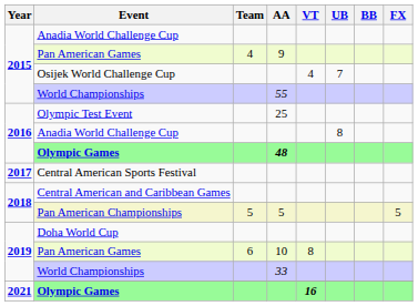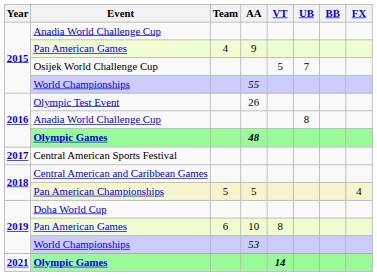 <table class="wikitable" style="text-align:center; font-size:95%;">
 <tr>
 <th align=center>Year</th>
 <th align=center>Event</th>
 <th style="width:30px;">Team</th>
 <th style="width:30px;">AA</th>
 <th style="width:30px;"><a href='#'>VT</a></th>
 <th style="width:30px;"><a href='#'>UB</a></th>
 <th style="width:30px;"><a href='#'>BB</a></th>
 <th style="width:30px;"><a href='#'>FX</a></th>
 </tr>
 <tr>
 <td rowspan="4"><strong><a href='#'>2015</a></strong></td>
 <td align=left><a href='#'>Anadia World Challenge Cup</a></td>
 <td></td>
 <td></td>
 <td></td>
 <td></td>
 <td></td>
 <td></td>
 </tr>
 <tr bgcolor=#f0fccf>
 <td align=left><a href='#'>Pan American Games</a></td>
 <td>4</td>
 <td>9</td>
 <td></td>
 <td></td>
 <td></td>
 <td></td>
 </tr>
 <tr>
 <td align=left>Osijek World Challenge Cup</td>
 <td></td>
 <td></td>
-<td>4</td>
+<td>5</td>
 <td>7</td>
 <td></td>
 <td></td>
 </tr>
 <tr bgcolor="#ccccff">
 <td align=left><a href='#'>World Championships</a></td>
 <td></td>
 <td><em>55</em></td>
 <td></td>
 <td></td>
 <td></td>
 <td></td>
 </tr>
 <tr>
 <td rowspan="3"><strong><a href='#'>2016</a></strong></td>
 <td align=left><a href='#'>Olympic Test Event</a></td>
 <td></td>
-<td>25</td>
+<td>26</td>
 <td></td>
 <td></td>
 <td></td>
 <td></td>
 </tr>
 <tr>
 <td align=left><a href='#'>Anadia World Challenge Cup</a></td>
 <td></td>
 <td></td>
 <td></td>
 <td>8</td>
 <td></td>
 <td></td>
 </tr>
 <tr bgcolor="#98fb98">
 <td align=left><strong><a href='#'>Olympic Games</a></strong></td>
 <td></td>
 <td><strong><em>48</em></strong></td>
 <td></td>
 <td></td>
 <td></td>
 <td></td>
 </tr>
 <tr>
 <td rowspan="1"><strong><a href='#'>2017</a></strong></td>
 <td align=left>Central American Sports Festival</td>
 <td></td>
 <td></td>
 <td></td>
 <td></td>
 <td></td>
 <td></td>
 </tr>
 <tr>
 <td rowspan="2"><strong><a href='#'>2018</a></strong></td>
 <td align=left><a href='#'>Central American and Caribbean Games</a></td>
 <td></td>
 <td></td>
 <td></td>
 <td></td>
 <td></td>
 <td></td>
 </tr>
 <tr bgcolor=#F5F6CE>
 <td align=left><a href='#'>Pan American Championships</a></td>
 <td>5</td>
 <td>5</td>
 <td></td>
 <td></td>
 <td></td>
-<td>5</td>
+<td>4</td>
 </tr>
 <tr>
 <td rowspan="3"><strong><a href='#'>2019</a></strong></td>
 <td align=left><a href='#'>Doha World Cup</a></td>
 <td></td>
 <td></td>
 <td></td>
 <td></td>
 <td></td>
 <td></td>
 </tr>
 <tr bgcolor=#f0fccf>
 <td align=left><a href='#'>Pan American Games</a></td>
 <td>6</td>
 <td>10</td>
 <td>8</td>
 <td></td>
 <td></td>
 <td></td>
 </tr>
 <tr bgcolor=#CCCCFF>
 <td align=left><a href='#'>World Championships</a></td>
 <td></td>
-<td><em>33</em></td>
+<td><em>53</em></td>
 <td></td>
 <td></td>
 <td></td>
 <td></td>
 </tr>
 <tr>
 <td rowspan="2"><strong><a href='#'>2021</a></strong></td>
 </tr>
 <tr bgcolor=98FB98>
 <td align=left><strong><a href='#'>Olympic Games</a></strong></td>
 <td></td>
 <td></td>
-<td><strong><em>16</em></strong></td>
+<td><strong><em>14</em></strong></td>
 <td></td>
 <td></td>
 <td></td>
 </tr>
 </table>
